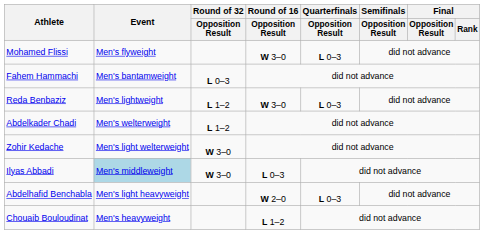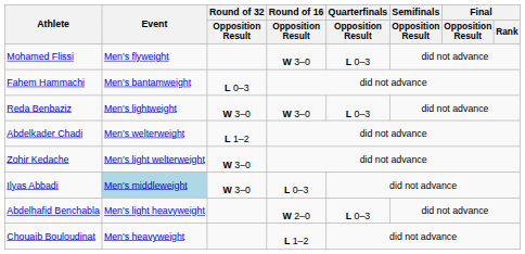 <table class="wikitable" style="font-size:90%">
 <tr>
 <th rowspan="2">Athlete</th>
 <th rowspan="2">Event</th>
 <th>Round of 32</th>
 <th>Round of 16</th>
 <th>Quarterfinals</th>
 <th>Semifinals</th>
 <th colspan=2>Final</th>
 </tr>
 <tr style="font-size:95%">
 <th>Opposition<br>Result</th>
 <th>Opposition<br>Result</th>
 <th>Opposition<br>Result</th>
 <th>Opposition<br>Result</th>
 <th>Opposition<br>Result</th>
 <th>Rank</th>
 </tr>
 <tr align=center>
 <td align=left><a href='#'>Mohamed Flissi</a></td>
 <td align=left><a href='#'>Men's flyweight</a></td>
 <td></td>
 <td><br><strong>W</strong> 3–0</td>
 <td><br><strong>L</strong> 0–3</td>
 <td colspan=3>did not advance</td>
 </tr>
 <tr align=center>
 <td align=left><a href='#'>Fahem Hammachi</a></td>
 <td align=left><a href='#'>Men's bantamweight</a></td>
 <td><br><strong>L</strong> 0–3</td>
 <td colspan=5>did not advance</td>
 </tr>
 <tr align=center>
 <td align=left><a href='#'>Reda Benbaziz</a></td>
 <td align=left><a href='#'>Men's lightweight</a></td>
-<td><br><strong>L</strong> 1–2</td>
+<td><br><strong>W</strong> 3–0</td>
 <td><br><strong>W</strong> 3–0</td>
 <td><br><strong>L</strong> 0–3</td>
 <td colspan=3>did not advance</td>
 </tr>
 <tr align=center>
 <td align=left><a href='#'>Abdelkader Chadi</a></td>
 <td align=left><a href='#'>Men's welterweight</a></td>
 <td><br><strong>L</strong> 1–2</td>
 <td colspan=5>did not advance</td>
 </tr>
 <tr align=center>
 <td align=left><a href='#'>Zohir Kedache</a></td>
 <td align=left><a href='#'>Men's light welterweight</a></td>
 <td><br><strong>W</strong> 3–0</td>
 <td colspan=5>did not advance</td>
 </tr>
 <tr align=center>
 <td align=left><a href='#'>Ilyas Abbadi</a></td>
 <td align=left style="background: lightblue;"><a href='#'>Men's middleweight</a></td>
 <td><br><strong>W</strong> 3–0</td>
 <td><br><strong>L</strong> 0–3</td>
 <td colspan=4>did not advance</td>
 </tr>
 <tr align=center>
 <td align=left><a href='#'>Abdelhafid Benchabla</a></td>
 <td align=left><a href='#'>Men's light heavyweight</a></td>
 <td></td>
 <td><br><strong>W</strong> 2–0</td>
 <td><br><strong>L</strong> 0–3</td>
 <td colspan=3>did not advance</td>
 </tr>
 <tr align=center>
 <td align=left><a href='#'>Chouaib Bouloudinat</a></td>
 <td align=left><a href='#'>Men's heavyweight</a></td>
 <td></td>
 <td><br><strong>L</strong> 1–2</td>
 <td colspan=4>did not advance</td>
 </tr>
 </table>
